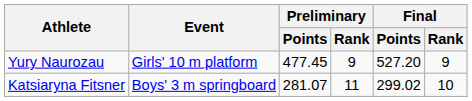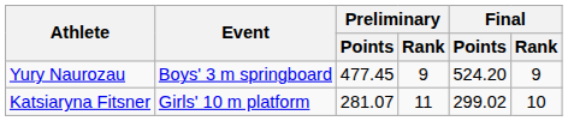 <table class="wikitable" style="font-size:90%;">
 <tr>
 <th rowspan=2>Athlete</th>
 <th rowspan=2>Event</th>
 <th colspan=2>Preliminary</th>
 <th colspan=2>Final</th>
 </tr>
 <tr>
 <th>Points</th>
 <th>Rank</th>
 <th>Points</th>
 <th>Rank</th>
 </tr>
 <tr align=center>
 <td align=left><a href='#'>Yury Naurozau</a></td>
-<td align=left><a href='#'>Girls' 10 m platform</a></td>
+<td align=left><a href='#'>Boys' 3 m springboard</a></td>
 <td>477.45</td>
 <td>9</td>
-<td>527.20</td>
+<td>524.20</td>
 <td>9</td>
 </tr>
 <tr align=center>
 <td align=left><a href='#'>Katsiaryna Fitsner</a></td>
-<td align=left><a href='#'>Boys' 3 m springboard</a></td>
+<td align=left><a href='#'>Girls' 10 m platform</a></td>
 <td>281.07</td>
 <td>11</td>
 <td>299.02</td>
 <td>10</td>
 </tr>
 </table>
